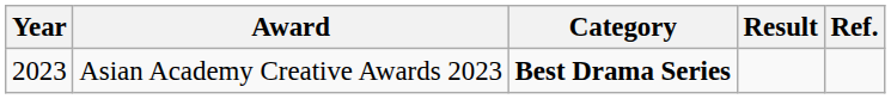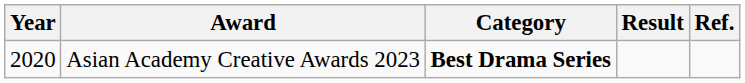 <table class="wikitable">
 <tr>
 <th>Year</th>
 <th>Award</th>
 <th>Category</th>
 <th>Result</th>
 <th>Ref.</th>
 </tr>
 <tr>
-<td>2023</td>
+<td>2020</td>
 <td>Asian Academy Creative Awards 2023</td>
 <td><strong>Best Drama Series</strong></td>
 <td></td>
 <td></td>
 </tr>
 </table>
